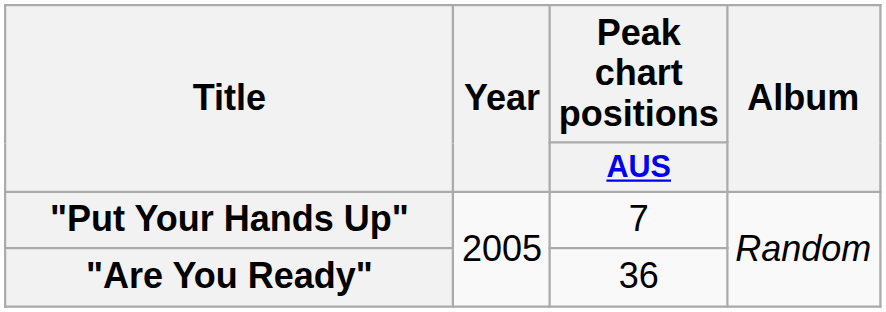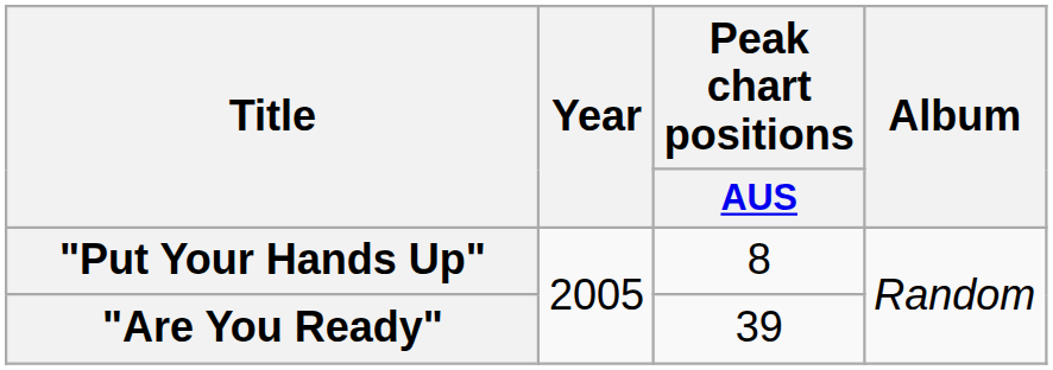 <table class="wikitable plainrowheaders" style="text-align:center;" border="1">
 <tr>
 <th scope="col" rowspan="2" style="width:12em;">Title</th>
 <th scope="col" rowspan="2">Year</th>
 <th scope="col" colspan="1">Peak chart positions</th>
 <th scope="col" rowspan="2">Album</th>
 </tr>
 <tr>
 <th scope="col" style="width:3em; font-size:85%"><a href='#'>AUS</a><br></th>
 </tr>
 <tr>
 <th scope="row">"Put Your Hands Up"</th>
 <td rowspan="2">2005</td>
-<td>7</td>
+<td>8</td>
 <td rowspan="2"><em>Random</em></td>
 </tr>
 <tr>
 <th scope="row">"Are You Ready"</th>
-<td>36</td>
+<td>39</td>
 </tr>
 </table>
